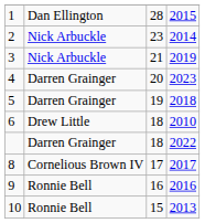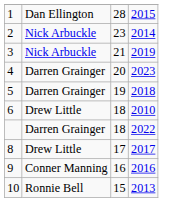 <table class="wikitable">
 <tr>
 </tr>
 <tr>
 <td>1</td>
 <td>Dan Ellington</td>
 <td>28</td>
 <td><a href='#'>2015</a></td>
 </tr>
 <tr>
 <td>2</td>
 <td><a href='#'>Nick Arbuckle</a></td>
 <td>23</td>
 <td><a href='#'>2014</a></td>
 </tr>
 <tr>
 <td>3</td>
 <td><a href='#'>Nick Arbuckle</a></td>
 <td>21</td>
 <td><a href='#'>2019</a></td>
 </tr>
 <tr>
 <td>4</td>
 <td>Darren Grainger</td>
 <td>20</td>
 <td><a href='#'>2023</a></td>
 </tr>
 <tr>
 <td>5</td>
 <td>Darren Grainger</td>
 <td>19</td>
 <td><a href='#'>2018</a></td>
 </tr>
 <tr>
 <td>6</td>
 <td>Drew Little</td>
 <td>18</td>
 <td><a href='#'>2010</a></td>
 </tr>
 <tr>
 <td></td>
 <td>Darren Grainger</td>
 <td>18</td>
 <td><a href='#'>2022</a></td>
 </tr>
 <tr>
 <td>8</td>
-<td>Cornelious Brown IV</td>
+<td>Drew Little</td>
 <td>17</td>
 <td><a href='#'>2017</a></td>
 </tr>
 <tr>
 <td>9</td>
-<td>Ronnie Bell</td>
+<td>Conner Manning</td>
 <td>16</td>
 <td><a href='#'>2016</a></td>
 </tr>
 <tr>
 <td>10</td>
 <td>Ronnie Bell</td>
 <td>15</td>
 <td><a href='#'>2013</a></td>
 </tr>
 </table>
